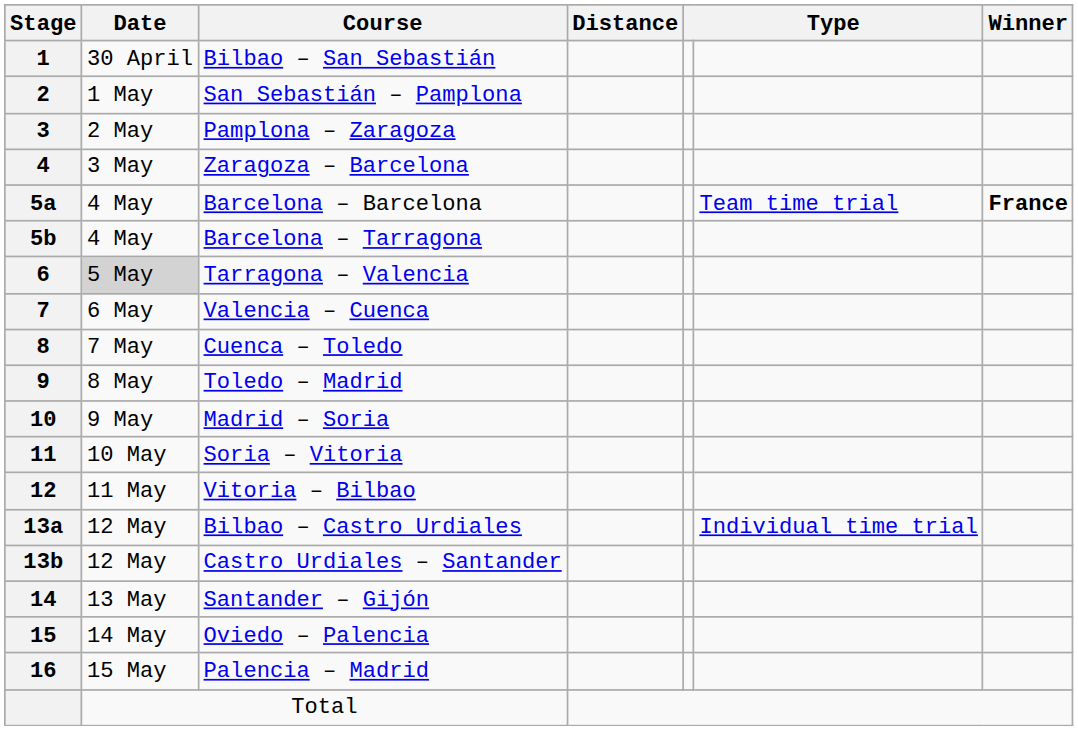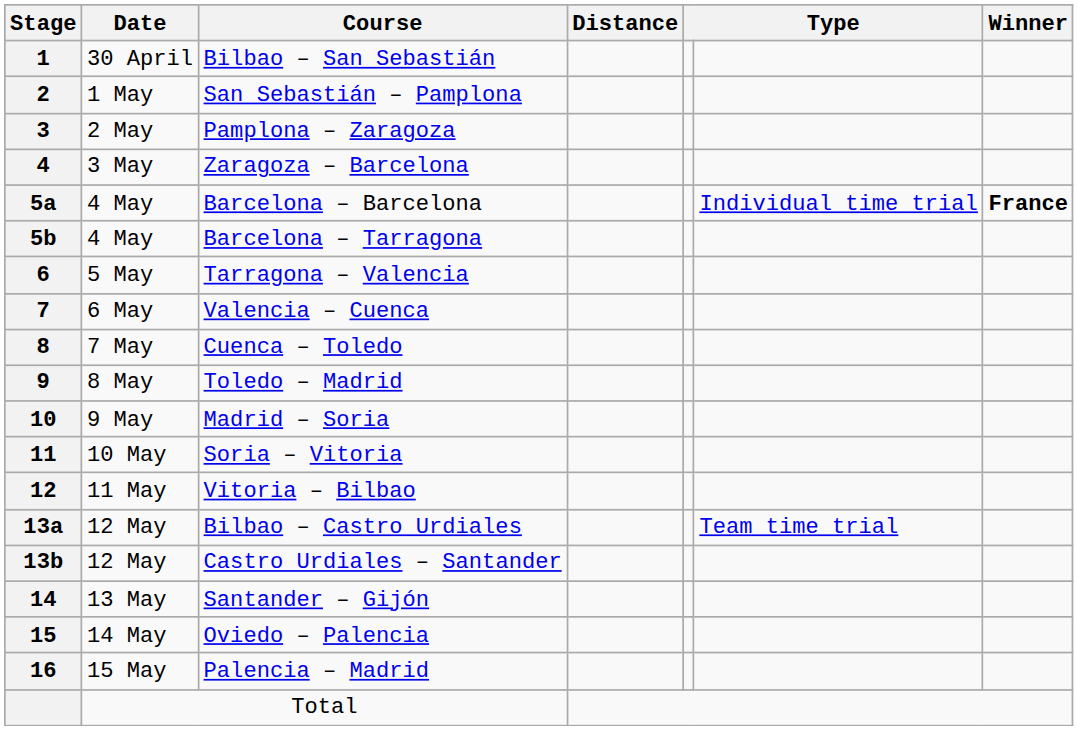 <table class="wikitable">
 <tr>
 <th scope="col">Stage</th>
 <th scope="col">Date</th>
 <th scope="col">Course</th>
 <th scope="col">Distance</th>
 <th scope="col" colspan="2">Type</th>
 <th scope="col">Winner</th>
 </tr>
 <tr>
 <th scope="row">1</th>
 <td>30 April</td>
 <td><a href='#'>Bilbao</a> – <a href='#'>San Sebastián</a></td>
 <td style="text-align:center;"></td>
 <td></td>
 <td></td>
 <td></td>
 </tr>
 <tr>
 <th scope="row">2</th>
 <td>1 May</td>
 <td><a href='#'>San Sebastián</a> – <a href='#'>Pamplona</a></td>
 <td style="text-align:center;"></td>
 <td></td>
 <td></td>
 <td></td>
 </tr>
 <tr>
 <th scope="row">3</th>
 <td>2 May</td>
 <td><a href='#'>Pamplona</a> – <a href='#'>Zaragoza</a></td>
 <td style="text-align:center;"></td>
 <td></td>
 <td></td>
 <td></td>
 </tr>
 <tr>
 <th scope="row">4</th>
 <td>3 May</td>
 <td><a href='#'>Zaragoza</a> – <a href='#'>Barcelona</a></td>
 <td style="text-align:center;"></td>
 <td></td>
 <td></td>
 <td></td>
 </tr>
 <tr>
 <th scope="row">5a</th>
 <td>4 May</td>
 <td><a href='#'>Barcelona</a> – Barcelona</td>
 <td style="text-align:center;"></td>
 <td></td>
-<td><a href='#'>Team time trial</a></td>
+<td><a href='#'>Individual time trial</a></td>
 <td><strong>France</strong></td>
 </tr>
 <tr>
 <th scope="row">5b</th>
 <td>4 May</td>
 <td><a href='#'>Barcelona</a> – <a href='#'>Tarragona</a></td>
 <td style="text-align:center;"></td>
 <td></td>
 <td></td>
 <td></td>
 </tr>
 <tr>
 <th scope="row">6</th>
-<td style="background: lightgrey;">5 May</td>
+<td>5 May</td>
 <td><a href='#'>Tarragona</a> – <a href='#'>Valencia</a></td>
 <td style="text-align:center;"></td>
 <td></td>
 <td></td>
 <td></td>
 </tr>
 <tr>
 <th scope="row">7</th>
 <td>6 May</td>
 <td><a href='#'>Valencia</a> – <a href='#'>Cuenca</a></td>
 <td style="text-align:center;"></td>
 <td></td>
 <td></td>
 <td></td>
 </tr>
 <tr>
 <th scope="row">8</th>
 <td>7 May</td>
 <td><a href='#'>Cuenca</a> – <a href='#'>Toledo</a></td>
 <td style="text-align:center;"></td>
 <td></td>
 <td></td>
 <td></td>
 </tr>
 <tr>
 <th scope="row">9</th>
 <td>8 May</td>
 <td><a href='#'>Toledo</a> – <a href='#'>Madrid</a></td>
 <td style="text-align:center;"></td>
 <td></td>
 <td></td>
 <td></td>
 </tr>
 <tr>
 <th scope="row">10</th>
 <td>9 May</td>
 <td><a href='#'>Madrid</a> – <a href='#'>Soria</a></td>
 <td style="text-align:center;"></td>
 <td></td>
 <td></td>
 <td></td>
 </tr>
 <tr>
 <th scope="row">11</th>
 <td>10 May</td>
 <td><a href='#'>Soria</a> – <a href='#'>Vitoria</a></td>
 <td style="text-align:center;"></td>
 <td></td>
 <td></td>
 <td></td>
 </tr>
 <tr>
 <th scope="row">12</th>
 <td>11 May</td>
 <td><a href='#'>Vitoria</a> – <a href='#'>Bilbao</a></td>
 <td style="text-align:center;"></td>
 <td></td>
 <td></td>
 <td></td>
 </tr>
 <tr>
 <th scope="row">13a</th>
 <td>12 May</td>
 <td><a href='#'>Bilbao</a> – <a href='#'>Castro Urdiales</a></td>
 <td style="text-align:center;"></td>
 <td></td>
-<td><a href='#'>Individual time trial</a></td>
+<td><a href='#'>Team time trial</a></td>
 <td><br></td>
 </tr>
 <tr>
 <th scope="row">13b</th>
 <td>12 May</td>
 <td><a href='#'>Castro Urdiales</a> – <a href='#'>Santander</a></td>
 <td style="text-align:center;"></td>
 <td></td>
 <td></td>
 <td></td>
 </tr>
 <tr>
 <th scope="row">14</th>
 <td>13 May</td>
 <td><a href='#'>Santander</a> – <a href='#'>Gijón</a></td>
 <td style="text-align:center;"></td>
 <td></td>
 <td></td>
 <td></td>
 </tr>
 <tr>
 <th scope="row">15</th>
 <td>14 May</td>
 <td><a href='#'>Oviedo</a> – <a href='#'>Palencia</a></td>
 <td style="text-align:center;"></td>
 <td></td>
 <td></td>
 <td></td>
 </tr>
 <tr>
 <th scope="row">16</th>
 <td>15 May</td>
 <td><a href='#'>Palencia</a> – <a href='#'>Madrid</a></td>
 <td style="text-align:center;"></td>
 <td></td>
 <td></td>
 <td></td>
 </tr>
 <tr>
 <th scope="row"></th>
 <td colspan="2" style="text-align:center">Total</td>
 <td colspan="4" style="text-align:center"></td>
 </tr>
 </table>
